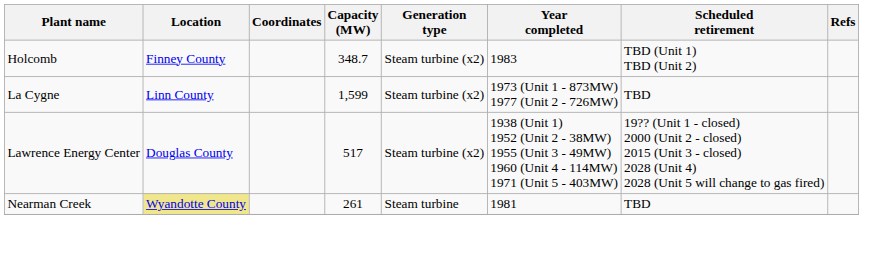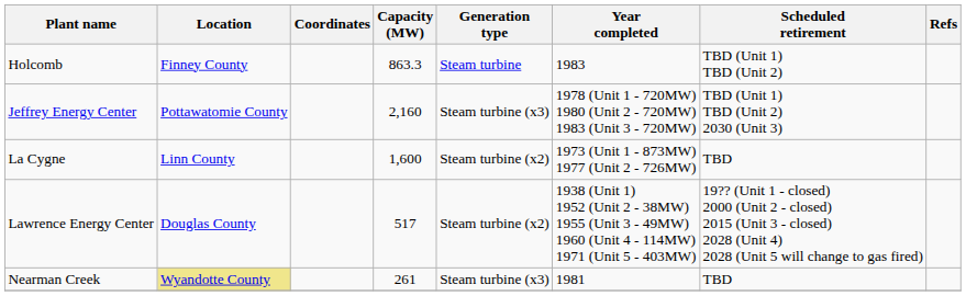 <table class="wikitable sortable">
 <tr>
 <th>Plant name</th>
 <th>Location</th>
 <th>Coordinates</th>
 <th>Capacity<br>(MW)</th>
 <th>Generation<br>type</th>
 <th>Year<br>completed</th>
 <th>Scheduled<br>retirement</th>
 <th>Refs</th>
 </tr>
 <tr>
 <td>Holcomb</td>
 <td><a href='#'>Finney County</a></td>
 <td></td>
-<td align="center">348.7</td>
-<td>Steam turbine (x2)</td>
+<td align="center">863.3</td>
+<td><a href='#'>Steam turbine</a></td>
 <td>1983</td>
 <td>TBD (Unit 1)<br>TBD (Unit 2)</td>
+<td></td>
+</tr>
+<tr>
+<td><a href='#'>Jeffrey Energy Center</a></td>
+<td><a href='#'>Pottawatomie County</a></td>
+<td></td>
+<td align="center">2,160</td>
+<td>Steam turbine (x3)</td>
+<td>1978 (Unit 1 - 720MW)<br>1980 (Unit 2 - 720MW)<br>1983 (Unit 3 - 720MW)</td>
+<td>TBD (Unit 1)<br>TBD (Unit 2)<br>2030 (Unit 3)</td>
 <td></td>
 </tr>
 <tr>
 <td>La Cygne</td>
 <td><a href='#'>Linn County</a></td>
 <td></td>
-<td align="center">1,599</td>
+<td align="center">1,600</td>
 <td>Steam turbine (x2)</td>
 <td>1973 (Unit 1 - 873MW)<br>1977 (Unit 2 - 726MW)</td>
 <td>TBD</td>
 <td></td>
 </tr>
 <tr>
 <td>Lawrence Energy Center</td>
 <td><a href='#'>Douglas County</a></td>
 <td></td>
 <td align="center">517</td>
 <td>Steam turbine (x2)</td>
 <td>1938 (Unit 1)<br>1952 (Unit 2 - 38MW)<br>1955 (Unit 3 - 49MW)<br>1960 (Unit 4 - 114MW)<br>1971 (Unit 5 - 403MW)</td>
 <td>19?? (Unit 1 - closed)<br>2000 (Unit 2 - closed)<br>2015 (Unit 3 - closed)<br>2028 (Unit 4)<br>2028 (Unit 5 will change to gas fired)</td>
 <td></td>
 </tr>
 <tr>
 <td>Nearman Creek</td>
 <td style="background: khaki;"><a href='#'>Wyandotte County</a></td>
 <td></td>
 <td align="center">261</td>
-<td>Steam turbine</td>
+<td>Steam turbine (x3)</td>
 <td>1981</td>
 <td>TBD</td>
 <td></td>
 </tr>
 <tr>
 </tr>
 </table>
